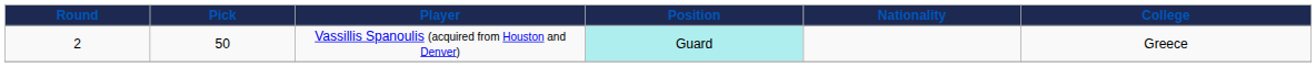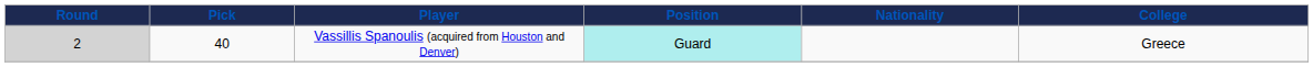 <table class="wikitable sortable sortable">
 <tr>
 <th style="background:#1D2951; color:#0055BA; width:10%;">Round</th>
 <th style="background:#1D2951; color:#0055BA; width:10%;">Pick</th>
 <th style="background:#1D2951; color:#0055BA; width:20%;">Player</th>
 <th style="background:#1D2951; color:#0055BA; width:15%;">Position</th>
 <th style="background:#1D2951; color:#0055BA; width:15%;">Nationality</th>
 <th style="background:#1D2951; color:#0055BA; width:20%;">College</th>
 </tr>
 <tr style="text-align: center">
-<td>2</td>
-<td>50</td>
+<td style="background: lightgrey;">2</td>
+<td>40</td>
 <td><a href='#'>Vassillis Spanoulis</a> <small>(acquired from <a href='#'>Houston</a> and <a href='#'>Denver</a>)</small></td>
 <td style="background: paleturquoise;">Guard</td>
 <td></td>
 <td>Greece</td>
 </tr>
 <tr style="text-align: center">
 </tr>
 </table>
